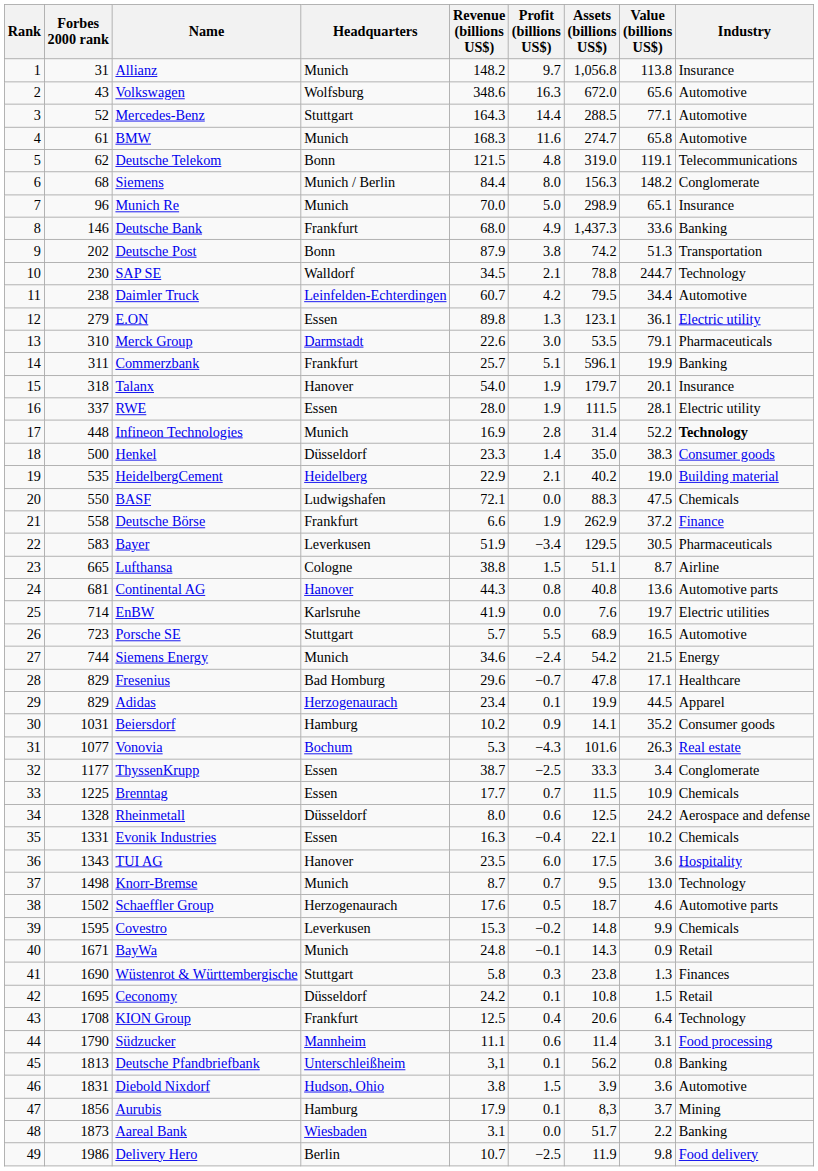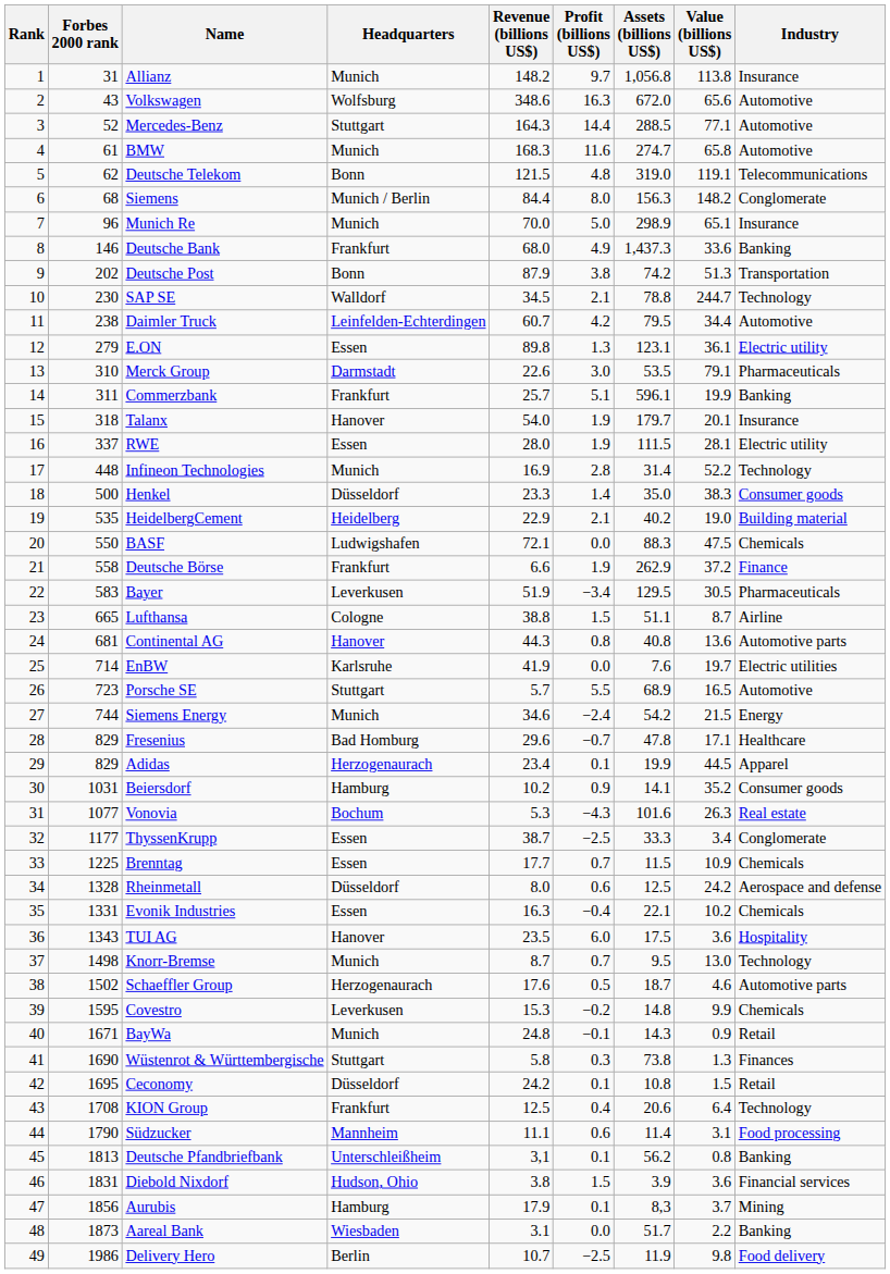 <table class="wikitable sortable" style="text-align:right;">
 <tr>
 <th align="center">Rank</th>
 <th align="center">Forbes <br>2000 rank</th>
 <th align="center">Name</th>
 <th align="center">Headquarters</th>
 <th align="center">Revenue<br>(billions <br>US$)</th>
 <th align="center">Profit<br>(billions <br>US$)</th>
 <th align="center">Assets<br>(billions <br>US$)</th>
 <th align="center">Value<br>(billions <br>US$)</th>
 <th align="center">Industry</th>
 </tr>
 <tr>
 <td>1</td>
 <td>31</td>
 <td align="left"><a href='#'>Allianz</a></td>
 <td align="left">Munich</td>
 <td>148.2</td>
 <td>9.7</td>
 <td>1,056.8</td>
 <td>113.8</td>
 <td align="left">Insurance</td>
 </tr>
 <tr>
 <td>2</td>
 <td>43</td>
 <td align="left"><a href='#'>Volkswagen</a></td>
 <td align="left">Wolfsburg</td>
 <td>348.6</td>
 <td>16.3</td>
 <td>672.0</td>
 <td>65.6</td>
 <td align="left">Automotive</td>
 </tr>
 <tr>
 <td>3</td>
 <td>52</td>
 <td align="left"><a href='#'>Mercedes-Benz</a></td>
 <td align="left">Stuttgart</td>
 <td>164.3</td>
 <td>14.4</td>
 <td>288.5</td>
 <td>77.1</td>
 <td align="left">Automotive</td>
 </tr>
 <tr>
 <td>4</td>
 <td>61</td>
 <td align="left"><a href='#'>BMW</a></td>
 <td align="left">Munich</td>
 <td>168.3</td>
 <td>11.6</td>
 <td>274.7</td>
 <td>65.8</td>
 <td align="left">Automotive</td>
 </tr>
 <tr>
 <td>5</td>
 <td>62</td>
 <td align="left"><a href='#'>Deutsche Telekom</a></td>
 <td align="left">Bonn</td>
 <td>121.5</td>
 <td>4.8</td>
 <td>319.0</td>
 <td>119.1</td>
 <td align="left">Telecommunications</td>
 </tr>
 <tr>
 <td>6</td>
 <td>68</td>
 <td align="left"><a href='#'>Siemens</a></td>
 <td align="left">Munich / Berlin</td>
 <td>84.4</td>
 <td>8.0</td>
 <td>156.3</td>
 <td>148.2</td>
 <td align="left">Conglomerate</td>
 </tr>
 <tr>
 <td>7</td>
 <td>96</td>
 <td align="left"><a href='#'>Munich Re</a></td>
 <td align="left">Munich</td>
 <td>70.0</td>
 <td>5.0</td>
 <td>298.9</td>
 <td>65.1</td>
 <td align="left">Insurance</td>
 </tr>
 <tr>
 <td>8</td>
 <td>146</td>
 <td align="left"><a href='#'>Deutsche Bank</a></td>
 <td align="left">Frankfurt</td>
 <td>68.0</td>
 <td>4.9</td>
 <td>1,437.3</td>
 <td>33.6</td>
 <td align="left">Banking</td>
 </tr>
 <tr>
 <td>9</td>
 <td>202</td>
 <td align="left"><a href='#'>Deutsche Post</a></td>
 <td align="left">Bonn</td>
 <td>87.9</td>
 <td>3.8</td>
 <td>74.2</td>
 <td>51.3</td>
 <td align="left">Transportation</td>
 </tr>
 <tr>
 <td>10</td>
 <td>230</td>
 <td align="left"><a href='#'>SAP SE</a></td>
 <td align="left">Walldorf</td>
 <td>34.5</td>
 <td>2.1</td>
 <td>78.8</td>
 <td>244.7</td>
 <td align="left">Technology</td>
 </tr>
 <tr>
 <td>11</td>
 <td>238</td>
 <td align="left"><a href='#'>Daimler Truck</a></td>
 <td align="left"><a href='#'>Leinfelden-Echterdingen</a></td>
 <td>60.7</td>
 <td>4.2</td>
 <td>79.5</td>
 <td>34.4</td>
 <td align="left">Automotive</td>
 </tr>
 <tr>
 <td>12</td>
 <td>279</td>
 <td align="left"><a href='#'>E.ON</a></td>
 <td align="left">Essen</td>
 <td>89.8</td>
 <td>1.3</td>
 <td>123.1</td>
 <td>36.1</td>
 <td align="left"><a href='#'>Electric utility</a></td>
 </tr>
 <tr>
 <td>13</td>
 <td>310</td>
 <td align="left"><a href='#'>Merck Group</a></td>
 <td align="left"><a href='#'>Darmstadt</a></td>
 <td>22.6</td>
 <td>3.0</td>
 <td>53.5</td>
 <td>79.1</td>
 <td align="left">Pharmaceuticals</td>
 </tr>
 <tr>
 <td>14</td>
 <td>311</td>
 <td align="left"><a href='#'>Commerzbank</a></td>
 <td align="left">Frankfurt</td>
 <td>25.7</td>
 <td>5.1</td>
 <td>596.1</td>
 <td>19.9</td>
 <td align="left">Banking</td>
 </tr>
 <tr>
 <td>15</td>
 <td>318</td>
 <td align="left"><a href='#'>Talanx</a></td>
 <td align="left">Hanover</td>
 <td>54.0</td>
 <td>1.9</td>
 <td>179.7</td>
 <td>20.1</td>
 <td align="left">Insurance</td>
 </tr>
 <tr>
 <td>16</td>
 <td>337</td>
 <td align="left"><a href='#'>RWE</a></td>
 <td align="left">Essen</td>
 <td>28.0</td>
 <td>1.9</td>
 <td>111.5</td>
 <td>28.1</td>
 <td align="left">Electric utility</td>
 </tr>
 <tr>
 <td>17</td>
 <td>448</td>
 <td align="left"><a href='#'>Infineon Technologies</a></td>
 <td align="left">Munich</td>
 <td>16.9</td>
 <td>2.8</td>
 <td>31.4</td>
 <td>52.2</td>
-<td align="left"><strong>Technology</strong></td>
+<td align="left">Technology</td>
 </tr>
 <tr>
 <td>18</td>
 <td>500</td>
 <td align="left"><a href='#'>Henkel</a></td>
 <td align="left">Düsseldorf</td>
 <td>23.3</td>
 <td>1.4</td>
 <td>35.0</td>
 <td>38.3</td>
 <td align="left"><a href='#'>Consumer goods</a></td>
 </tr>
 <tr>
 <td>19</td>
 <td>535</td>
 <td align="left"><a href='#'>HeidelbergCement</a></td>
 <td align="left"><a href='#'>Heidelberg</a></td>
 <td>22.9</td>
 <td>2.1</td>
 <td>40.2</td>
 <td>19.0</td>
 <td align="left"><a href='#'>Building material</a></td>
 </tr>
 <tr>
 <td>20</td>
 <td>550</td>
 <td align="left"><a href='#'>BASF</a></td>
 <td align="left">Ludwigshafen</td>
 <td>72.1</td>
 <td>0.0</td>
 <td>88.3</td>
 <td>47.5</td>
 <td align="left">Chemicals</td>
 </tr>
 <tr>
 <td>21</td>
 <td>558</td>
 <td align="left"><a href='#'>Deutsche Börse</a></td>
 <td align="left">Frankfurt</td>
 <td>6.6</td>
 <td>1.9</td>
 <td>262.9</td>
 <td>37.2</td>
 <td align="left"><a href='#'>Finance</a></td>
 </tr>
 <tr>
 <td>22</td>
 <td>583</td>
 <td align="left"><a href='#'>Bayer</a></td>
 <td align="left">Leverkusen</td>
 <td>51.9</td>
 <td>−3.4</td>
 <td>129.5</td>
 <td>30.5</td>
 <td align="left">Pharmaceuticals</td>
 </tr>
 <tr>
 <td>23</td>
 <td>665</td>
 <td align="left"><a href='#'>Lufthansa</a></td>
 <td align="left">Cologne</td>
 <td>38.8</td>
 <td>1.5</td>
 <td>51.1</td>
 <td>8.7</td>
 <td align="left">Airline</td>
 </tr>
 <tr>
 <td>24</td>
 <td>681</td>
 <td align="left"><a href='#'>Continental AG</a></td>
 <td align="left"><a href='#'>Hanover</a></td>
 <td>44.3</td>
 <td>0.8</td>
 <td>40.8</td>
 <td>13.6</td>
 <td align="left">Automotive parts</td>
 </tr>
 <tr>
 <td>25</td>
 <td>714</td>
 <td align="left"><a href='#'>EnBW</a></td>
 <td align="left">Karlsruhe</td>
 <td>41.9</td>
 <td>0.0</td>
 <td>7.6</td>
 <td>19.7</td>
 <td align="left">Electric utilities</td>
 </tr>
 <tr>
 <td>26</td>
 <td>723</td>
 <td align="left"><a href='#'>Porsche SE</a></td>
 <td align="left">Stuttgart</td>
 <td>5.7</td>
 <td>5.5</td>
 <td>68.9</td>
 <td>16.5</td>
 <td align="left">Automotive</td>
 </tr>
 <tr>
 <td>27</td>
 <td>744</td>
 <td align="left"><a href='#'>Siemens Energy</a></td>
 <td align="left">Munich</td>
 <td>34.6</td>
 <td>−2.4</td>
 <td>54.2</td>
 <td>21.5</td>
 <td align="left">Energy</td>
 </tr>
 <tr>
 <td>28</td>
 <td>829</td>
 <td align="left"><a href='#'>Fresenius</a></td>
 <td align="left">Bad Homburg</td>
 <td>29.6</td>
 <td>−0.7</td>
 <td>47.8</td>
 <td>17.1</td>
 <td align="left">Healthcare</td>
 </tr>
 <tr>
 <td>29</td>
 <td>829</td>
 <td align="left"><a href='#'>Adidas</a></td>
 <td align="left"><a href='#'>Herzogenaurach</a></td>
 <td>23.4</td>
 <td>0.1</td>
 <td>19.9</td>
 <td>44.5</td>
 <td align="left">Apparel</td>
 </tr>
 <tr>
 <td>30</td>
 <td>1031</td>
 <td align="left"><a href='#'>Beiersdorf</a></td>
 <td align="left">Hamburg</td>
 <td>10.2</td>
 <td>0.9</td>
 <td>14.1</td>
 <td>35.2</td>
 <td align="left">Consumer goods</td>
 </tr>
 <tr>
 <td>31</td>
 <td>1077</td>
 <td align="left"><a href='#'>Vonovia</a></td>
 <td align="left"><a href='#'>Bochum</a></td>
 <td>5.3</td>
 <td>−4.3</td>
 <td>101.6</td>
 <td>26.3</td>
 <td align="left"><a href='#'>Real estate</a></td>
 </tr>
 <tr>
 <td>32</td>
 <td>1177</td>
 <td align="left"><a href='#'>ThyssenKrupp</a></td>
 <td align="left">Essen</td>
 <td>38.7</td>
 <td>−2.5</td>
 <td>33.3</td>
 <td>3.4</td>
 <td align="left">Conglomerate</td>
 </tr>
 <tr>
 <td>33</td>
 <td>1225</td>
 <td align="left"><a href='#'>Brenntag</a></td>
 <td align="left">Essen</td>
 <td>17.7</td>
 <td>0.7</td>
 <td>11.5</td>
 <td>10.9</td>
 <td align="left">Chemicals</td>
 </tr>
 <tr>
 <td>34</td>
 <td>1328</td>
 <td align="left"><a href='#'>Rheinmetall</a></td>
 <td align="left">Düsseldorf</td>
 <td>8.0</td>
 <td>0.6</td>
 <td>12.5</td>
 <td>24.2</td>
 <td align="left">Aerospace and defense</td>
 </tr>
 <tr>
 <td>35</td>
 <td>1331</td>
 <td align="left"><a href='#'>Evonik Industries</a></td>
 <td align="left">Essen</td>
 <td>16.3</td>
 <td>−0.4</td>
 <td>22.1</td>
 <td>10.2</td>
 <td align="left">Chemicals</td>
 </tr>
 <tr>
 <td>36</td>
 <td>1343</td>
 <td align="left"><a href='#'>TUI AG</a></td>
 <td align="left">Hanover</td>
 <td>23.5</td>
 <td>6.0</td>
 <td>17.5</td>
 <td>3.6</td>
 <td align="left"><a href='#'>Hospitality</a></td>
 </tr>
 <tr>
 <td>37</td>
 <td>1498</td>
 <td align="left"><a href='#'>Knorr-Bremse</a></td>
 <td align="left">Munich</td>
 <td>8.7</td>
 <td>0.7</td>
 <td>9.5</td>
 <td>13.0</td>
 <td align="left">Technology</td>
 </tr>
 <tr>
 <td>38</td>
 <td>1502</td>
 <td align="left"><a href='#'>Schaeffler Group</a></td>
 <td align="left">Herzogenaurach</td>
 <td>17.6</td>
 <td>0.5</td>
 <td>18.7</td>
 <td>4.6</td>
 <td align="left">Automotive parts</td>
 </tr>
 <tr>
 <td>39</td>
 <td>1595</td>
 <td align="left"><a href='#'>Covestro</a></td>
 <td align="left">Leverkusen</td>
 <td>15.3</td>
 <td>−0.2</td>
 <td>14.8</td>
 <td>9.9</td>
 <td align="left">Chemicals</td>
 </tr>
 <tr>
 <td>40</td>
 <td>1671</td>
 <td align="left"><a href='#'>BayWa</a></td>
 <td align="left">Munich</td>
 <td>24.8</td>
 <td>−0.1</td>
 <td>14.3</td>
 <td>0.9</td>
 <td align="left">Retail</td>
 </tr>
 <tr>
 <td>41</td>
 <td>1690</td>
 <td align="left"><a href='#'>Wüstenrot & Württembergische</a></td>
 <td align="left">Stuttgart</td>
 <td>5.8</td>
 <td>0.3</td>
-<td>23.8</td>
+<td>73.8</td>
 <td>1.3</td>
 <td align="left">Finances</td>
 </tr>
 <tr>
 <td>42</td>
 <td>1695</td>
 <td align="left"><a href='#'>Ceconomy</a></td>
 <td align="left">Düsseldorf</td>
 <td>24.2</td>
 <td>0.1</td>
 <td>10.8</td>
 <td>1.5</td>
 <td align="left">Retail</td>
 </tr>
 <tr>
 <td>43</td>
 <td>1708</td>
 <td align="left"><a href='#'>KION Group</a></td>
 <td align="left">Frankfurt</td>
 <td>12.5</td>
 <td>0.4</td>
 <td>20.6</td>
 <td>6.4</td>
 <td align="left">Technology</td>
 </tr>
 <tr>
 <td>44</td>
 <td>1790</td>
 <td align="left"><a href='#'>Südzucker</a></td>
 <td align="left"><a href='#'>Mannheim</a></td>
 <td>11.1</td>
 <td>0.6</td>
 <td>11.4</td>
 <td>3.1</td>
 <td align="left"><a href='#'>Food processing</a></td>
 </tr>
 <tr>
 <td>45</td>
 <td>1813</td>
 <td align="left"><a href='#'>Deutsche Pfandbriefbank</a></td>
 <td align="left"><a href='#'>Unterschleißheim</a></td>
 <td>3,1</td>
 <td>0.1</td>
 <td>56.2</td>
 <td>0.8</td>
 <td align="left">Banking</td>
 </tr>
 <tr>
 <td>46</td>
 <td>1831</td>
 <td align="left"><a href='#'>Diebold Nixdorf</a></td>
 <td align="left"><a href='#'>Hudson, Ohio</a></td>
 <td>3.8</td>
 <td>1.5</td>
 <td>3.9</td>
 <td>3.6</td>
-<td align="left">Automotive</td>
+<td align="left">Financial services</td>
 </tr>
 <tr>
 <td>47</td>
 <td>1856</td>
 <td align="left"><a href='#'>Aurubis</a></td>
 <td align="left">Hamburg</td>
 <td>17.9</td>
 <td>0.1</td>
 <td>8,3</td>
 <td>3.7</td>
 <td align="left">Mining</td>
 </tr>
 <tr>
 <td>48</td>
 <td>1873</td>
 <td align="left"><a href='#'>Aareal Bank</a></td>
 <td align="left"><a href='#'>Wiesbaden</a></td>
 <td>3.1</td>
 <td>0.0</td>
 <td>51.7</td>
 <td>2.2</td>
 <td align="left">Banking</td>
 </tr>
 <tr>
 <td>49</td>
 <td>1986</td>
 <td align="left"><a href='#'>Delivery Hero</a></td>
 <td align="left">Berlin</td>
 <td>10.7</td>
 <td>−2.5</td>
 <td>11.9</td>
 <td>9.8</td>
 <td align="left"><a href='#'>Food delivery</a></td>
 </tr>
 </table>
